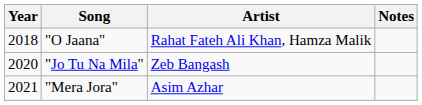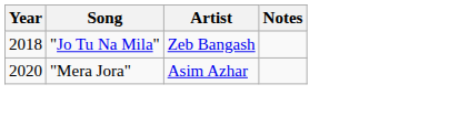 <table class="wikitable sortable plainrowheaders">
 <tr style="text-align:center;">
 <th scope="col">Year</th>
 <th scope="col">Song</th>
 <th scope="col">Artist</th>
 <th class="unsortable" scope="col">Notes</th>
 </tr>
 <tr>
 <td>2018</td>
-<td scope=row>"O Jaana"</td>
-<td><a href='#'>Rahat Fateh Ali Khan</a>, Hamza Malik</td>
-<td></td>
-</tr>
-<tr>
-<td>2020</td>
 <td scope=row>"<a href='#'>Jo Tu Na Mila</a>"</td>
 <td><a href='#'>Zeb Bangash</a></td>
 <td></td>
 </tr>
 <tr>
-<td>2021</td>
+<td>2020</td>
 <td scope=row>"Mera Jora"</td>
 <td><a href='#'>Asim Azhar</a></td>
 <td></td>
 </tr>
 </table>
